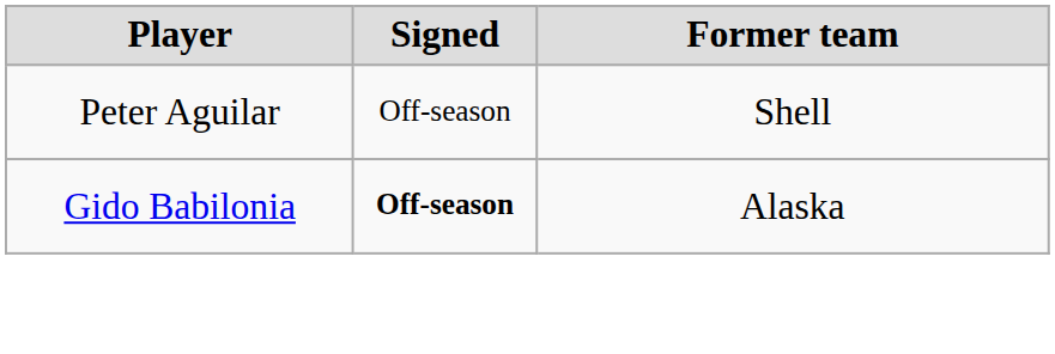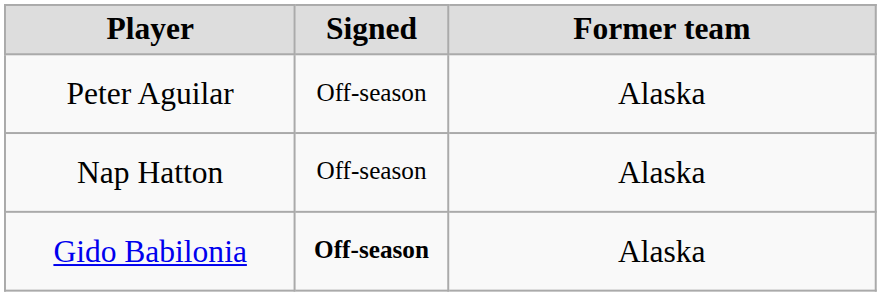 <table class="wikitable" style="text-align: center">
 <tr align="center" bgcolor="#dddddd">
 <td style="width:140px"><strong>Player</strong></td>
 <td style="width:70px"><strong>Signed</strong></td>
 <td style="width:210px"><strong>Former team</strong></td>
 </tr>
 <tr style="height:40px">
 <td>Peter Aguilar</td>
 <td style="font-size: 80%">Off-season</td>
-<td>Shell</td>
+<td>Alaska</td>
+</tr>
+<tr style="height:40px">
+<td>Nap Hatton</td>
+<td style="font-size: 80%">Off-season</td>
+<td>Alaska</td>
 </tr>
 <tr style="height:40px">
 <td><a href='#'>Gido Babilonia</a></td>
 <td style="font-size: 80%"><strong>Off-season</strong></td>
 <td>Alaska</td>
 </tr>
 </table>
